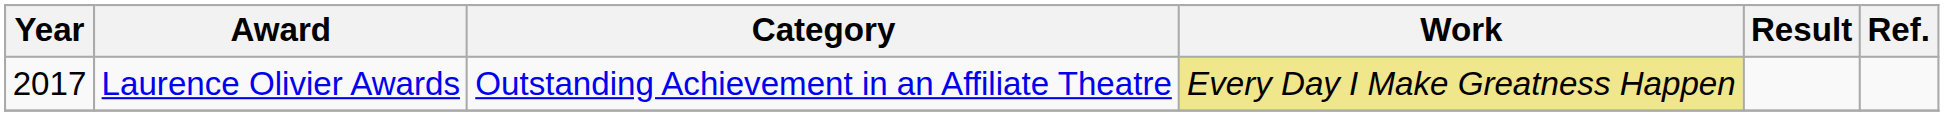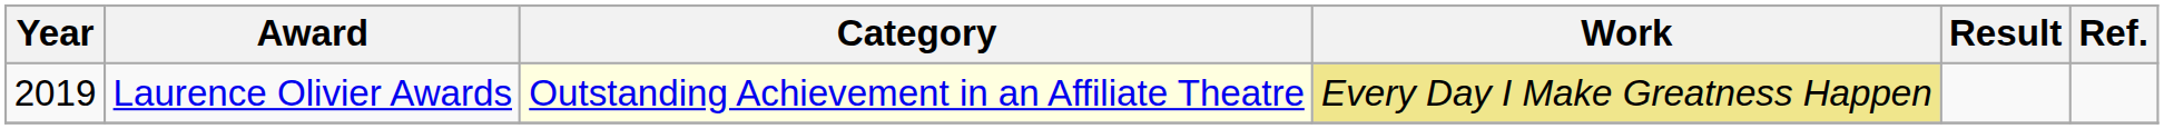 <table class="wikitable plainrowheaders">
 <tr>
 <th>Year</th>
 <th>Award</th>
 <th>Category</th>
 <th>Work</th>
 <th>Result</th>
 <th>Ref.</th>
 </tr>
 <tr>
-<td>2017</td>
+<td>2019</td>
 <td><a href='#'>Laurence Olivier Awards</a></td>
-<td><a href='#'>Outstanding Achievement in an Affiliate Theatre</a></td>
+<td style="background: lightyellow;"><a href='#'>Outstanding Achievement in an Affiliate Theatre</a></td>
 <td style="background: khaki;"><em>Every Day I Make Greatness Happen</em></td>
 <td></td>
 <td></td>
 </tr>
 <tr>
 </tr>
 </table>
